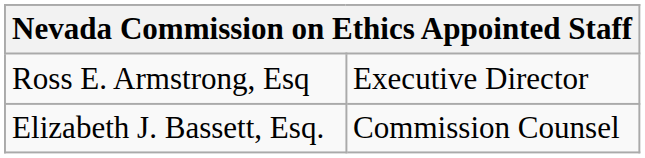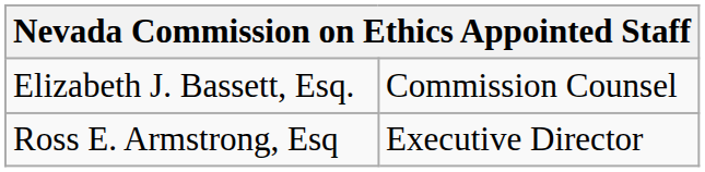 <table class="wikitable">
 <tr>
 <th colspan="2">Nevada Commission on Ethics Appointed Staff</th>
 </tr>
 <tr>
+<td>Elizabeth J. Bassett, Esq.</td>
+<td>Commission Counsel</td>
+</tr>
+<tr>
 <td>Ross E. Armstrong, Esq</td>
 <td>Executive Director</td>
 </tr>
-<tr>
-<td>Elizabeth J. Bassett, Esq.</td>
-<td>Commission Counsel</td>
-</tr>
 </table>
